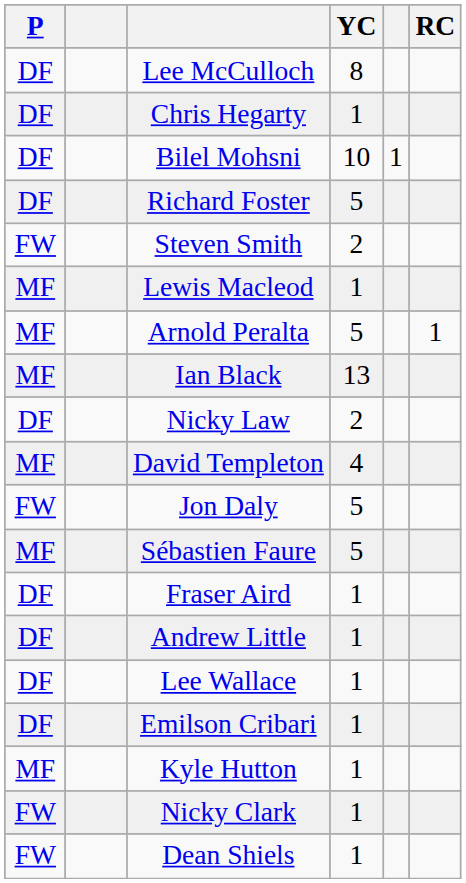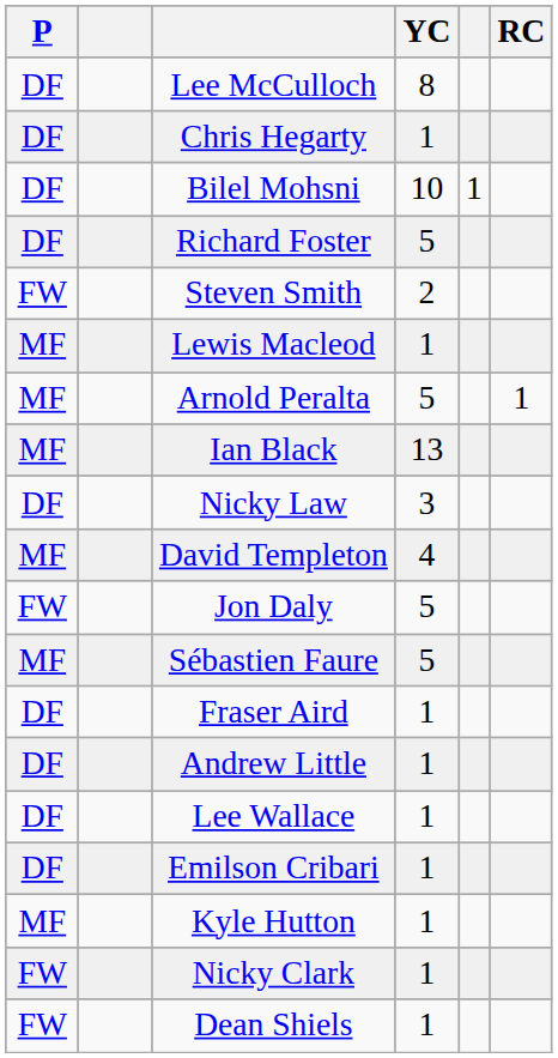 <table class="wikitable sortable" style="text-align: center;">
 <tr>
 <th width=28><a href='#'>P</a><br></th>
 <th width=28><br></th>
 <th><br></th>
 <th>YC <br></th>
 <th><br></th>
 <th>RC <br></th>
 </tr>
 <tr>
 <td><a href='#'>DF</a></td>
 <td></td>
 <td><a href='#'>Lee McCulloch</a></td>
 <td>8</td>
 <td></td>
 <td></td>
 </tr>
 <tr bgcolor = "#F0F0F0">
 <td><a href='#'>DF</a></td>
 <td></td>
 <td><a href='#'>Chris Hegarty</a></td>
 <td>1</td>
 <td></td>
 <td></td>
 </tr>
 <tr>
 <td><a href='#'>DF</a></td>
 <td></td>
 <td><a href='#'>Bilel Mohsni</a></td>
 <td>10</td>
 <td>1</td>
 <td></td>
 </tr>
 <tr bgcolor = "#F0F0F0">
 <td><a href='#'>DF</a></td>
 <td></td>
 <td><a href='#'>Richard Foster</a></td>
 <td>5</td>
 <td></td>
 <td></td>
 </tr>
 <tr>
 <td><a href='#'>FW</a></td>
 <td></td>
 <td><a href='#'>Steven Smith</a></td>
 <td>2</td>
 <td></td>
 <td></td>
 </tr>
 <tr bgcolor = "#F0F0F0">
 <td><a href='#'>MF</a></td>
 <td></td>
 <td><a href='#'>Lewis Macleod</a></td>
 <td>1</td>
 <td></td>
 <td></td>
 </tr>
 <tr>
 <td><a href='#'>MF</a></td>
 <td></td>
 <td><a href='#'>Arnold Peralta</a></td>
 <td>5</td>
 <td></td>
 <td>1</td>
 </tr>
 <tr bgcolor = "#F0F0F0">
 <td><a href='#'>MF</a></td>
 <td></td>
 <td><a href='#'>Ian Black</a></td>
 <td>13</td>
 <td></td>
 <td></td>
 </tr>
 <tr>
 <td><a href='#'>DF</a></td>
 <td></td>
 <td><a href='#'>Nicky Law</a></td>
-<td>2</td>
+<td>3</td>
 <td></td>
 <td></td>
 </tr>
 <tr bgcolor = "#F0F0F0">
 <td><a href='#'>MF</a></td>
 <td></td>
 <td><a href='#'>David Templeton</a></td>
 <td>4</td>
 <td></td>
 <td></td>
 </tr>
 <tr>
 <td><a href='#'>FW</a></td>
 <td></td>
 <td><a href='#'>Jon Daly</a></td>
 <td>5</td>
 <td></td>
 <td></td>
 </tr>
 <tr bgcolor = "#F0F0F0">
 <td><a href='#'>MF</a></td>
 <td></td>
 <td><a href='#'>Sébastien Faure</a></td>
 <td>5</td>
 <td></td>
 <td></td>
 </tr>
 <tr>
 <td><a href='#'>DF</a></td>
 <td></td>
 <td><a href='#'>Fraser Aird</a></td>
 <td>1</td>
 <td></td>
 <td></td>
 </tr>
 <tr bgcolor = "#F0F0F0">
 <td><a href='#'>DF</a></td>
 <td></td>
 <td><a href='#'>Andrew Little</a></td>
 <td>1</td>
 <td></td>
 <td></td>
 </tr>
 <tr>
 <td><a href='#'>DF</a></td>
 <td></td>
 <td><a href='#'>Lee Wallace</a></td>
 <td>1</td>
 <td></td>
 <td></td>
 </tr>
 <tr bgcolor = "#F0F0F0">
 <td><a href='#'>DF</a></td>
 <td></td>
 <td><a href='#'>Emilson Cribari</a></td>
 <td>1</td>
 <td></td>
 <td></td>
 </tr>
 <tr>
 <td><a href='#'>MF</a></td>
 <td></td>
 <td><a href='#'>Kyle Hutton</a></td>
 <td>1</td>
 <td></td>
 <td></td>
 </tr>
 <tr bgcolor = "#F0F0F0">
 <td><a href='#'>FW</a></td>
 <td></td>
 <td><a href='#'>Nicky Clark</a></td>
 <td>1</td>
 <td></td>
 <td></td>
 </tr>
 <tr>
 <td><a href='#'>FW</a></td>
 <td></td>
 <td><a href='#'>Dean Shiels</a></td>
 <td>1</td>
 <td></td>
 <td></td>
 </tr>
 </table>
